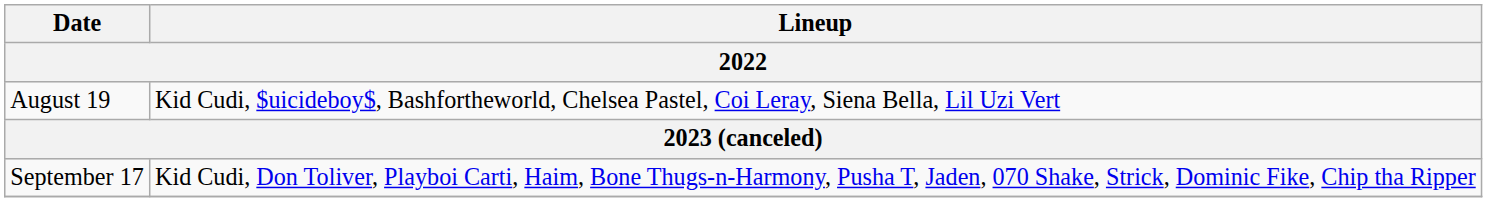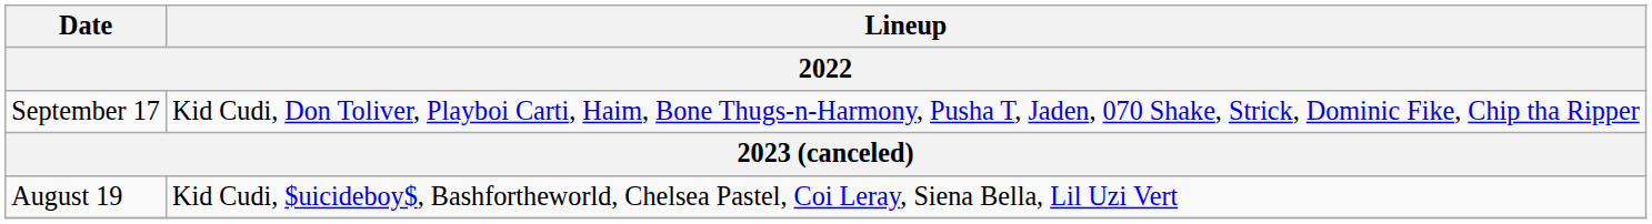 <table class="wikitable">
 <tr>
 <th>Date</th>
 <th>Lineup</th>
 </tr>
 <tr>
 <th colspan="2">2022</th>
 </tr>
 <tr>
-<td>August 19</td>
-<td>Kid Cudi, <a href='#'>$uicideboy$</a>, Bashfortheworld, Chelsea Pastel, <a href='#'>Coi Leray</a>, Siena Bella, <a href='#'>Lil Uzi Vert</a></td>
+<td>September 17</td>
+<td>Kid Cudi, <a href='#'>Don Toliver</a>, <a href='#'>Playboi Carti</a>, <a href='#'>Haim</a>, <a href='#'>Bone Thugs-n-Harmony</a>, <a href='#'>Pusha T</a>, <a href='#'>Jaden</a>, <a href='#'>070 Shake</a>, <a href='#'>Strick</a>, <a href='#'>Dominic Fike</a>, <a href='#'>Chip tha Ripper</a></td>
 </tr>
 <tr>
 <th colspan="2">2023 (canceled)</th>
 </tr>
 <tr>
-<td>September 17</td>
-<td>Kid Cudi, <a href='#'>Don Toliver</a>, <a href='#'>Playboi Carti</a>, <a href='#'>Haim</a>, <a href='#'>Bone Thugs-n-Harmony</a>, <a href='#'>Pusha T</a>, <a href='#'>Jaden</a>, <a href='#'>070 Shake</a>, <a href='#'>Strick</a>, <a href='#'>Dominic Fike</a>, <a href='#'>Chip tha Ripper</a></td>
+<td>August 19</td>
+<td>Kid Cudi, <a href='#'>$uicideboy$</a>, Bashfortheworld, Chelsea Pastel, <a href='#'>Coi Leray</a>, Siena Bella, <a href='#'>Lil Uzi Vert</a></td>
 </tr>
 <tr>
 </tr>
 </table>
